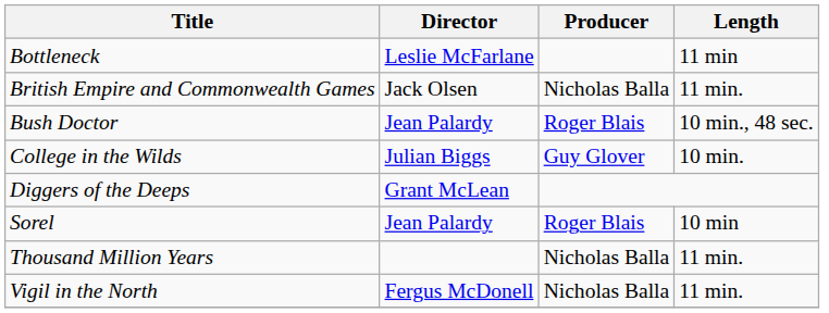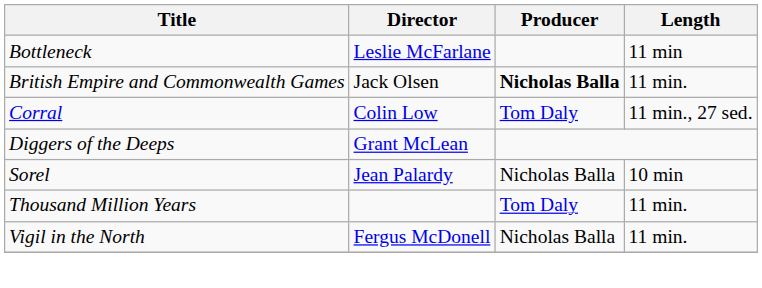 <table class=wikitable>
 <tr>
 <th>Title</th>
 <th>Director</th>
 <th>Producer</th>
 <th>Length</th>
 </tr>
 <tr>
 <td><em>Bottleneck</em></td>
 <td><a href='#'>Leslie McFarlane</a></td>
 <td></td>
 <td>11 min</td>
 </tr>
 <tr>
 <td><em>British Empire and Commonwealth Games</em></td>
 <td>Jack Olsen</td>
-<td>Nicholas Balla</td>
+<td><strong>Nicholas Balla</strong></td>
 <td>11 min.</td>
 </tr>
 <tr>
-<td><em>Bush Doctor</em></td>
-<td><a href='#'>Jean Palardy</a></td>
-<td><a href='#'>Roger Blais</a></td>
-<td>10 min., 48 sec.</td>
-</tr>
-<tr>
-<td><em>College in the Wilds</em></td>
-<td><a href='#'>Julian Biggs</a></td>
-<td><a href='#'>Guy Glover</a></td>
-<td>10 min.</td>
+<td><em><a href='#'>Corral</a></em></td>
+<td><a href='#'>Colin Low</a></td>
+<td><a href='#'>Tom Daly</a></td>
+<td>11 min., 27 sed.</td>
 </tr>
 <tr>
 <td><em>Diggers of the Deeps</em></td>
 <td><a href='#'>Grant McLean</a></td>
 </tr>
 <tr>
 <td><em>Sorel</em></td>
 <td><a href='#'>Jean Palardy</a></td>
-<td><a href='#'>Roger Blais</a></td>
+<td>Nicholas Balla</td>
 <td>10 min</td>
 </tr>
 <tr>
 <td><em>Thousand Million Years</em></td>
 <td></td>
-<td>Nicholas Balla</td>
+<td><a href='#'>Tom Daly</a></td>
 <td>11 min.</td>
 </tr>
 <tr>
 <td><em>Vigil in the North</em></td>
 <td><a href='#'>Fergus McDonell</a></td>
 <td>Nicholas Balla</td>
 <td>11 min.</td>
 </tr>
 <tr>
 </tr>
 </table>
